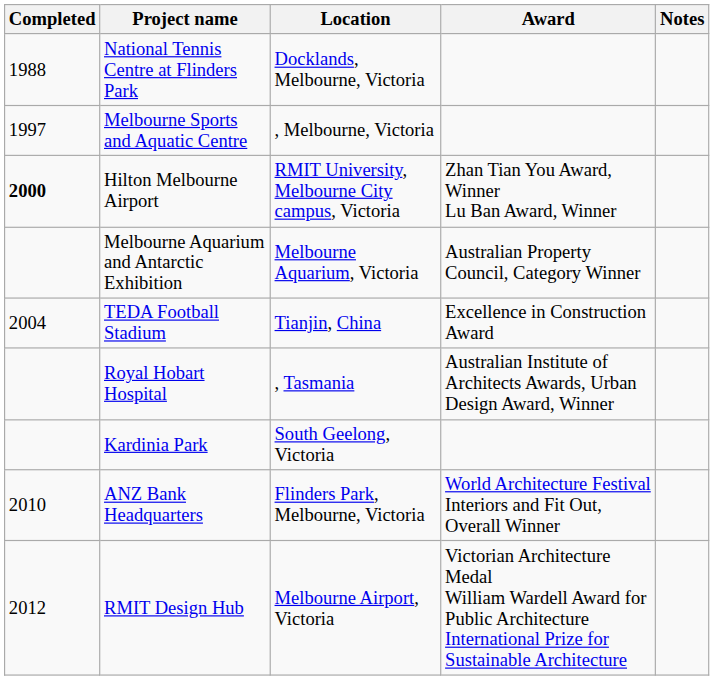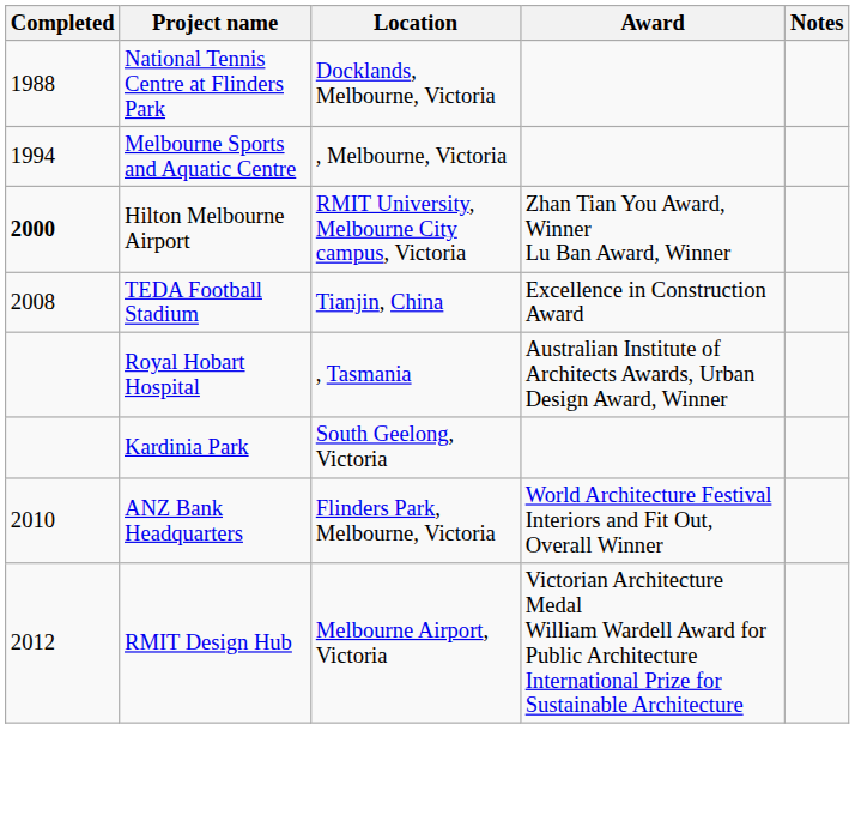 <table class="wikitable sortable">
 <tr>
 <th>Completed</th>
 <th>Project name</th>
 <th>Location</th>
 <th>Award</th>
 <th>Notes</th>
 </tr>
 <tr>
 <td>1988</td>
 <td><a href='#'>National Tennis Centre at Flinders Park</a> </td>
 <td><a href='#'>Docklands</a>, Melbourne, Victoria</td>
 <td></td>
 <td></td>
 </tr>
 <tr>
-<td>1997</td>
+<td>1994</td>
 <td><a href='#'>Melbourne Sports and Aquatic Centre</a></td>
 <td>, Melbourne, Victoria</td>
 <td></td>
 <td></td>
 </tr>
 <tr>
 <td><strong>2000</strong></td>
 <td>Hilton Melbourne Airport </td>
 <td><a href='#'>RMIT University</a>, <a href='#'>Melbourne City campus</a>, Victoria</td>
 <td>Zhan Tian You Award, Winner <br>Lu Ban Award, Winner </td>
 <td></td>
 </tr>
 <tr>
-<td></td>
-<td>Melbourne Aquarium and Antarctic Exhibition</td>
-<td><a href='#'>Melbourne Aquarium</a>, Victoria</td>
-<td>Australian Property Council, Category Winner </td>
-<td></td>
-</tr>
-<tr>
-<td>2004</td>
+<td>2008</td>
 <td><a href='#'>TEDA Football Stadium</a></td>
 <td><a href='#'>Tianjin</a>, <a href='#'>China</a></td>
 <td>Excellence in Construction Award </td>
 <td></td>
 </tr>
 <tr>
 <td></td>
 <td><a href='#'>Royal Hobart Hospital</a></td>
 <td>, <a href='#'>Tasmania</a></td>
 <td>Australian Institute of Architects Awards, Urban Design Award, Winner </td>
 <td></td>
 </tr>
 <tr>
 <td></td>
 <td><a href='#'>Kardinia Park</a></td>
 <td><a href='#'>South Geelong</a>, Victoria</td>
 <td></td>
 </tr>
 <tr>
 <td>2010</td>
 <td><a href='#'>ANZ Bank Headquarters</a></td>
 <td><a href='#'>Flinders Park</a>, Melbourne, Victoria</td>
 <td><a href='#'>World Architecture Festival</a> Interiors and Fit Out, Overall Winner </td>
 <td></td>
 </tr>
 <tr>
 <td>2012</td>
 <td><a href='#'>RMIT Design Hub</a></td>
 <td><a href='#'>Melbourne Airport</a>, Victoria</td>
 <td>Victorian Architecture Medal <br>William Wardell Award for Public Architecture <br><a href='#'>International Prize for Sustainable Architecture</a> </td>
 <td></td>
 </tr>
 </table>
